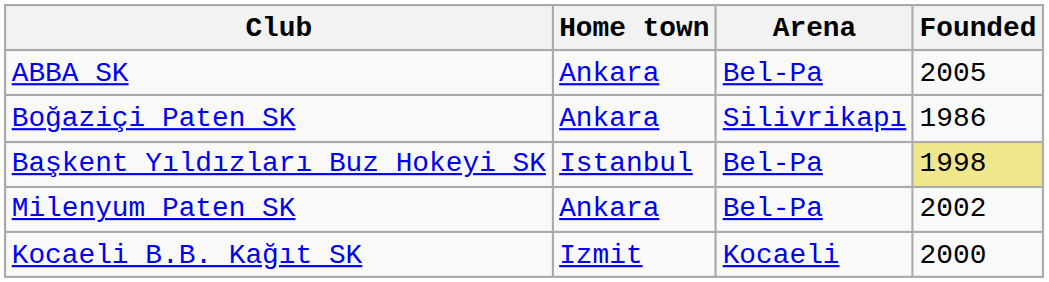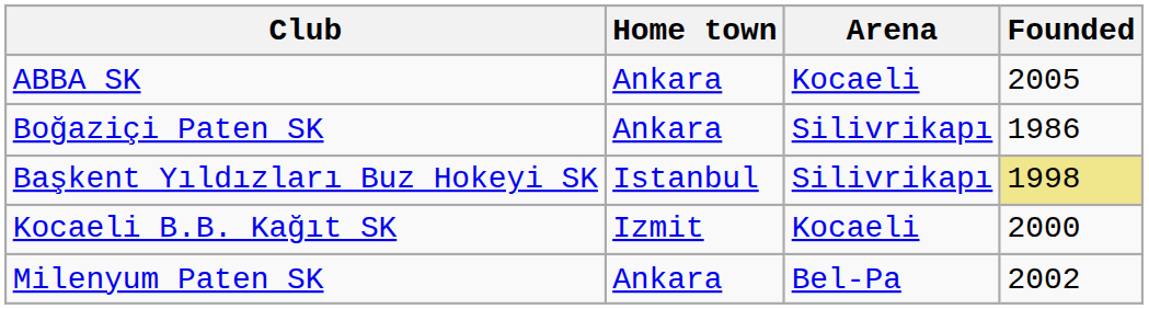 <table class="wikitable">
 <tr>
 <th>Club</th>
 <th>Home town</th>
 <th>Arena</th>
 <th>Founded</th>
 </tr>
 <tr>
 <td><a href='#'>ABBA SK</a></td>
 <td><a href='#'>Ankara</a></td>
-<td><a href='#'>Bel-Pa</a></td>
+<td><a href='#'>Kocaeli</a></td>
 <td>2005</td>
 </tr>
 <tr>
 <td><a href='#'>Boğaziçi Paten SK</a></td>
 <td><a href='#'>Ankara</a></td>
 <td><a href='#'>Silivrikapı</a></td>
 <td>1986</td>
 </tr>
 <tr>
 <td><a href='#'>Başkent Yıldızları Buz Hokeyi SK</a></td>
 <td><a href='#'>Istanbul</a></td>
-<td><a href='#'>Bel-Pa</a></td>
+<td><a href='#'>Silivrikapı</a></td>
 <td style="background: khaki;">1998</td>
+</tr>
+<tr>
+<td><a href='#'>Kocaeli B.B. Kağıt SK</a></td>
+<td><a href='#'>Izmit</a></td>
+<td><a href='#'>Kocaeli</a></td>
+<td>2000</td>
 </tr>
 <tr>
 <td><a href='#'>Milenyum Paten SK</a></td>
 <td><a href='#'>Ankara</a></td>
 <td><a href='#'>Bel-Pa</a></td>
 <td>2002</td>
 </tr>
-<tr>
-<td><a href='#'>Kocaeli B.B. Kağıt SK</a></td>
-<td><a href='#'>Izmit</a></td>
-<td><a href='#'>Kocaeli</a></td>
-<td>2000</td>
-</tr>
 </table>
